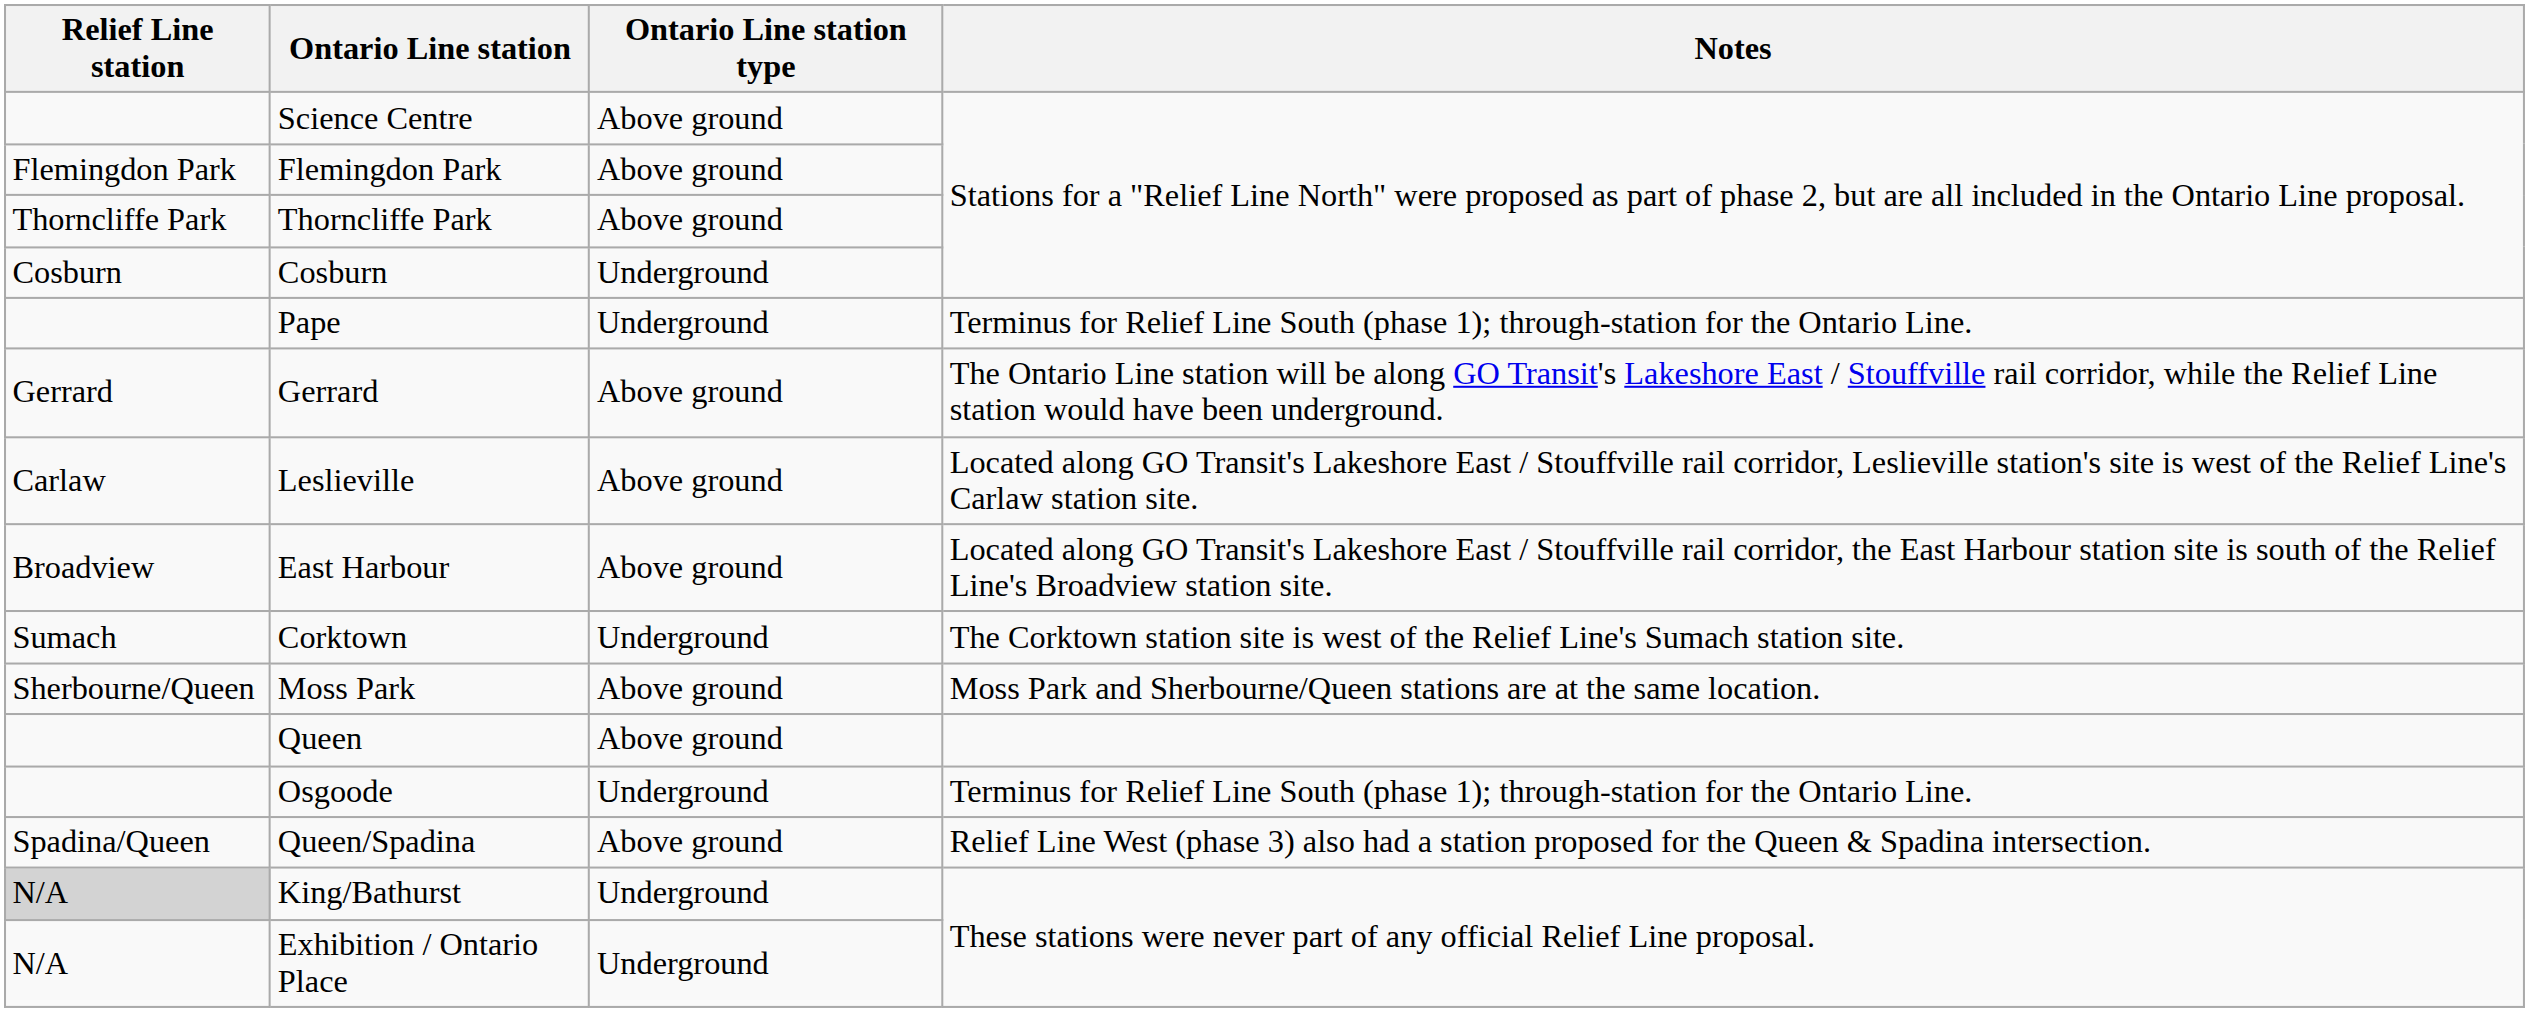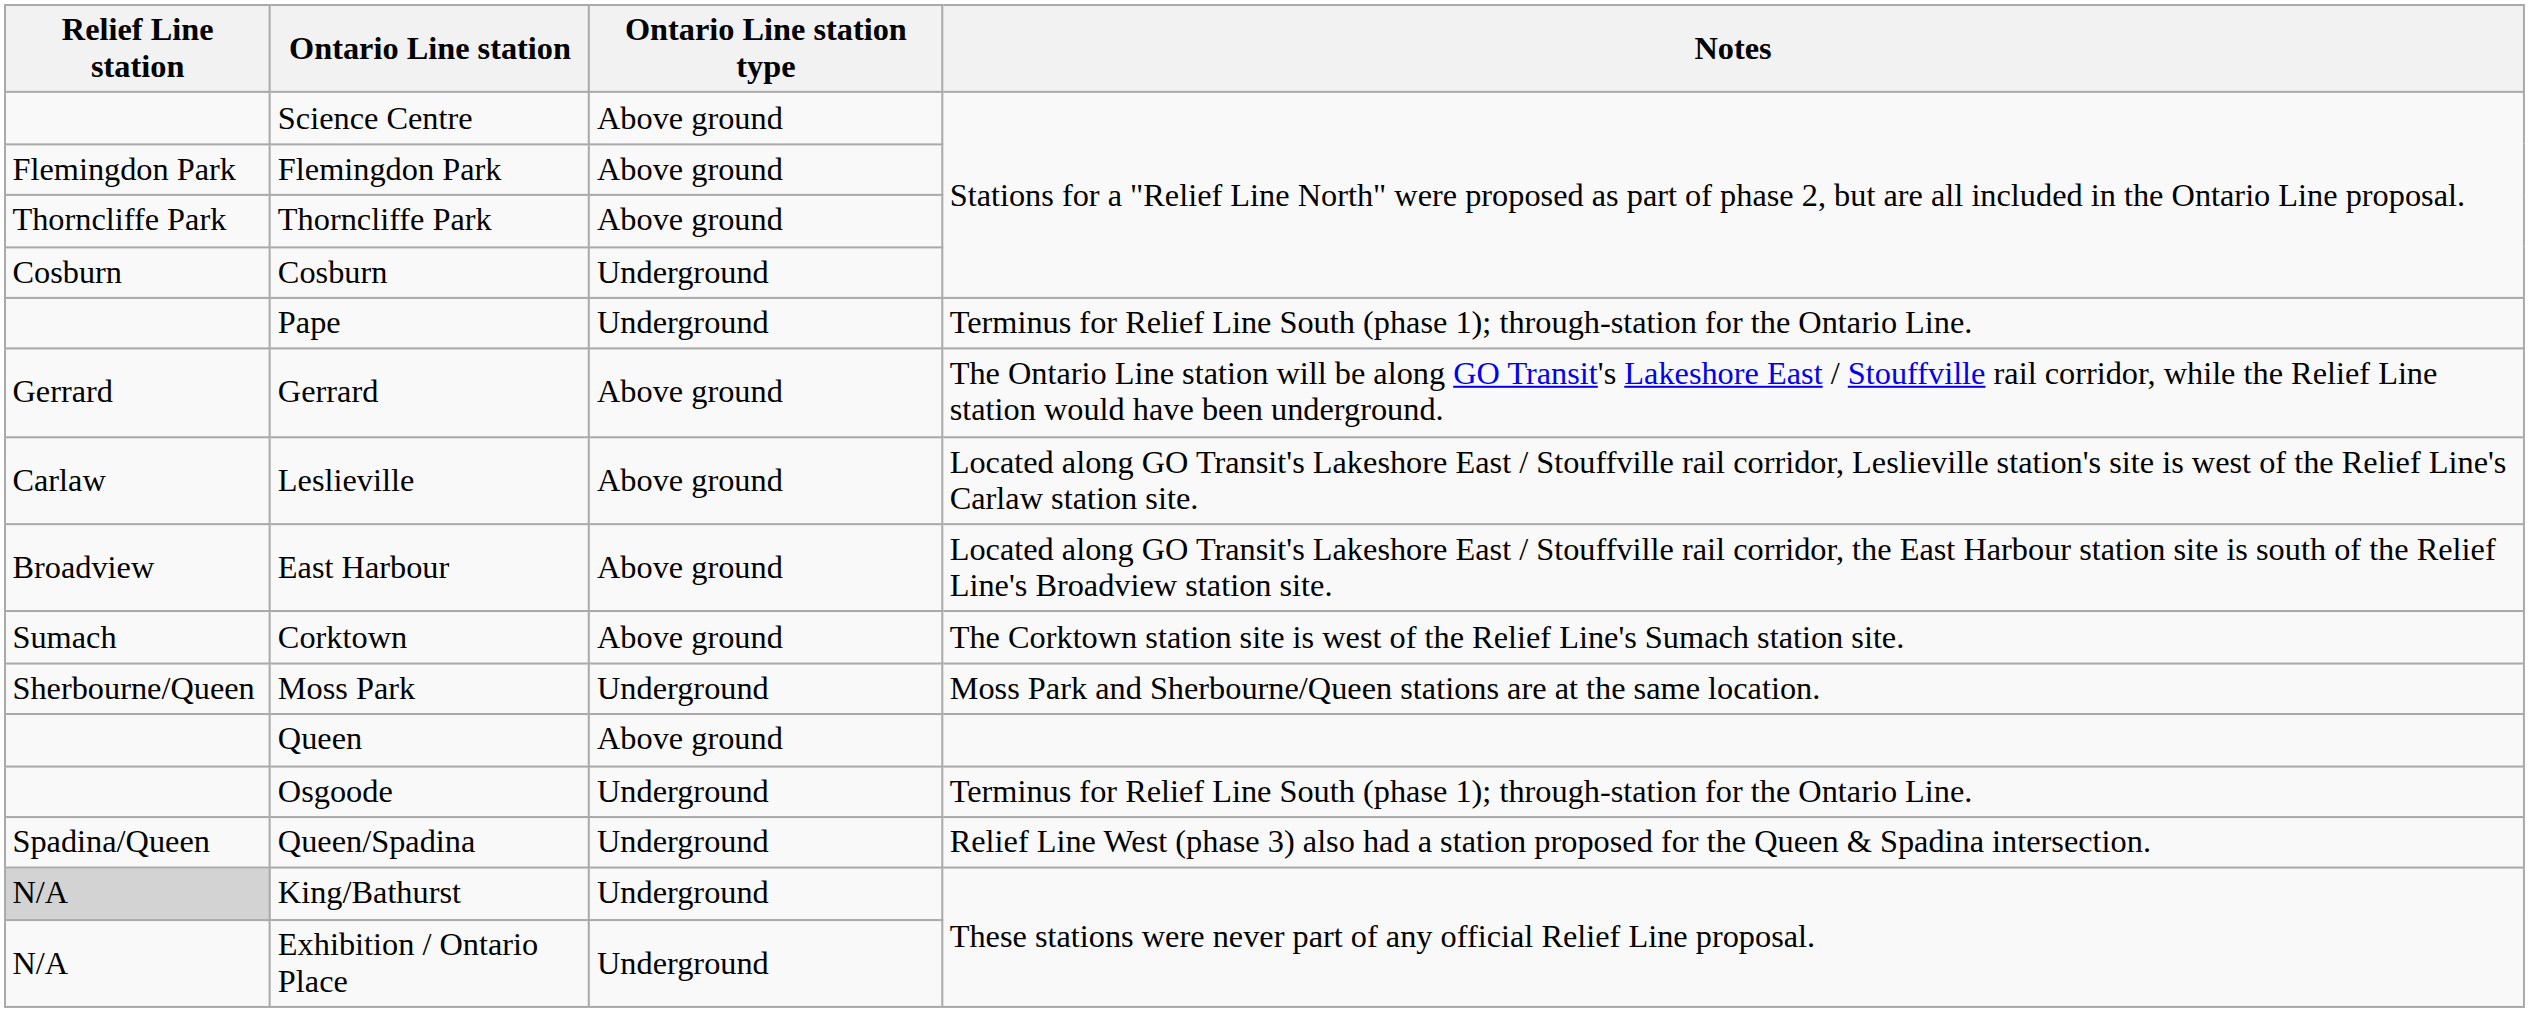 <table class="wikitable">
 <tr>
 <th>Relief Line station</th>
 <th>Ontario Line station</th>
 <th width=14%>Ontario Line station type</th>
 <th>Notes</th>
 </tr>
 <tr>
 <td></td>
 <td>Science Centre</td>
 <td>Above ground</td>
 <td rowspan="4">Stations for a "Relief Line North" were proposed as part of phase 2, but are all included in the Ontario Line proposal.</td>
 </tr>
 <tr>
 <td>Flemingdon Park</td>
 <td>Flemingdon Park</td>
 <td>Above ground</td>
 </tr>
 <tr>
 <td>Thorncliffe Park</td>
 <td>Thorncliffe Park</td>
 <td>Above ground</td>
 </tr>
 <tr>
 <td>Cosburn</td>
 <td>Cosburn</td>
 <td>Underground</td>
 </tr>
 <tr>
 <td></td>
 <td>Pape</td>
 <td>Underground</td>
 <td>Terminus for Relief Line South (phase 1); through-station for the Ontario Line.</td>
 </tr>
 <tr>
 <td>Gerrard</td>
 <td>Gerrard</td>
 <td>Above ground</td>
 <td>The Ontario Line station will be along <a href='#'>GO Transit</a>'s <a href='#'>Lakeshore East</a> / <a href='#'>Stouffville</a> rail corridor, while the Relief Line station would have been underground.</td>
 </tr>
 <tr>
 <td>Carlaw</td>
 <td>Leslieville</td>
 <td>Above ground</td>
 <td>Located along GO Transit's Lakeshore East / Stouffville rail corridor, Leslieville station's site is west of the Relief Line's Carlaw station site.</td>
 </tr>
 <tr>
 <td>Broadview</td>
 <td>East Harbour</td>
 <td>Above ground</td>
 <td>Located along GO Transit's Lakeshore East / Stouffville rail corridor, the East Harbour station site is south of the Relief Line's Broadview station site.</td>
 </tr>
 <tr>
 <td>Sumach</td>
 <td>Corktown</td>
-<td>Underground</td>
+<td>Above ground</td>
 <td>The Corktown station site is west of the Relief Line's Sumach station site.</td>
 </tr>
 <tr>
 <td>Sherbourne/Queen</td>
 <td>Moss Park</td>
-<td>Above ground</td>
+<td>Underground</td>
 <td>Moss Park and Sherbourne/Queen stations are at the same location.</td>
 </tr>
 <tr>
 <td></td>
 <td>Queen</td>
 <td>Above ground</td>
 <td></td>
 </tr>
 <tr>
 <td></td>
 <td>Osgoode</td>
 <td>Underground</td>
 <td>Terminus for Relief Line South (phase 1); through-station for the Ontario Line.</td>
 </tr>
 <tr>
 <td>Spadina/Queen</td>
 <td>Queen/Spadina</td>
-<td>Above ground</td>
+<td>Underground</td>
 <td>Relief Line West (phase 3) also had a station proposed for the Queen & Spadina intersection.</td>
 </tr>
 <tr>
 <td style="background: lightgrey;">N/A</td>
 <td>King/Bathurst</td>
 <td>Underground</td>
 <td rowspan="2">These stations were never part of any official Relief Line proposal.</td>
 </tr>
 <tr>
 <td>N/A</td>
 <td>Exhibition / Ontario Place</td>
 <td>Underground</td>
 </tr>
 </table>
